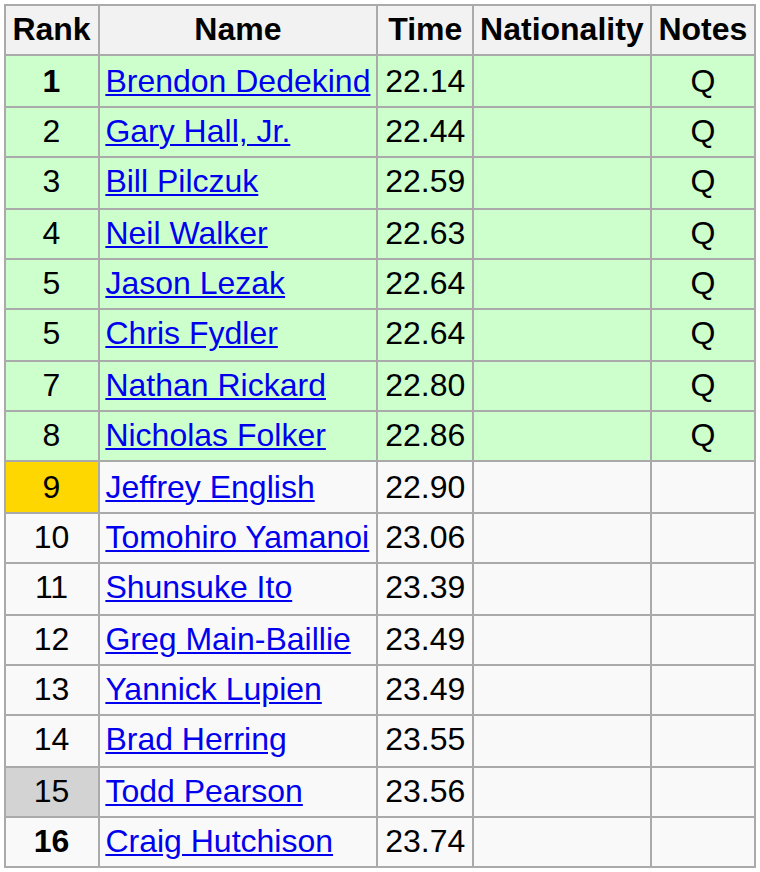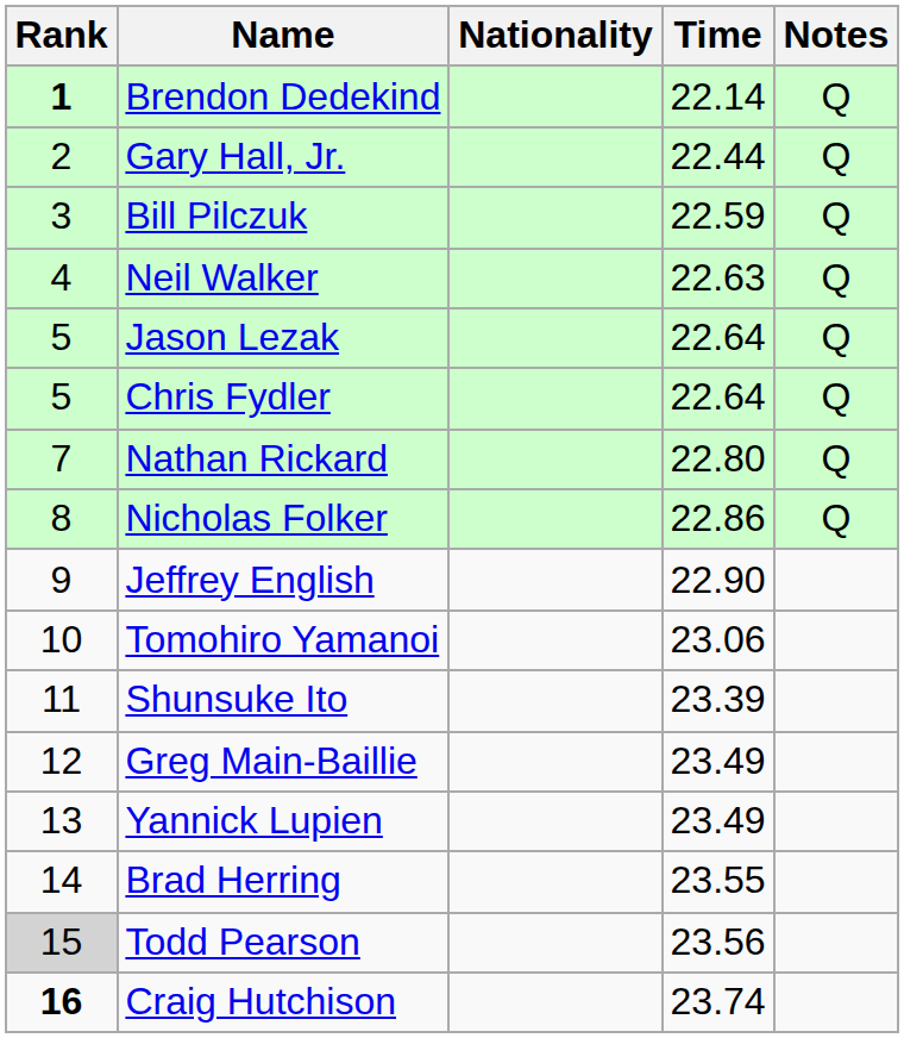 <table class="wikitable sortable" style="text-align:center">
 <tr>
 <th>Rank</th>
 <th>Name</th>
+<th>Nationality</th>
 <th>Time</th>
-<th>Nationality</th>
 <th>Notes</th>
 </tr>
 <tr bgcolor=ccffcc>
 <td><strong>1</strong></td>
 <td align=left><a href='#'>Brendon Dedekind</a></td>
+<td align=left></td>
 <td>22.14</td>
-<td align=left></td>
 <td>Q</td>
 </tr>
 <tr bgcolor=ccffcc>
 <td>2</td>
 <td align=left><a href='#'>Gary Hall, Jr.</a></td>
+<td align=left></td>
 <td>22.44</td>
-<td align=left></td>
 <td>Q</td>
 </tr>
 <tr bgcolor=ccffcc>
 <td>3</td>
 <td align=left><a href='#'>Bill Pilczuk</a></td>
+<td align=left></td>
 <td>22.59</td>
-<td align=left></td>
 <td>Q</td>
 </tr>
 <tr bgcolor=ccffcc>
 <td>4</td>
 <td align=left><a href='#'>Neil Walker</a></td>
+<td align=left></td>
 <td>22.63</td>
-<td align=left></td>
 <td>Q</td>
 </tr>
 <tr bgcolor=ccffcc>
 <td>5</td>
 <td align=left><a href='#'>Jason Lezak</a></td>
+<td align=left></td>
 <td>22.64</td>
-<td align=left></td>
 <td>Q</td>
 </tr>
 <tr bgcolor=ccffcc>
 <td>5</td>
 <td align=left><a href='#'>Chris Fydler</a></td>
+<td align=left></td>
 <td>22.64</td>
-<td align=left></td>
 <td>Q</td>
 </tr>
 <tr bgcolor=ccffcc>
 <td>7</td>
 <td align=left><a href='#'>Nathan Rickard</a></td>
+<td align=left></td>
 <td>22.80</td>
-<td align=left></td>
 <td>Q</td>
 </tr>
 <tr bgcolor=ccffcc>
 <td>8</td>
 <td align=left><a href='#'>Nicholas Folker</a></td>
+<td align=left></td>
 <td>22.86</td>
-<td align=left></td>
 <td>Q</td>
 </tr>
 <tr>
-<td style="background: gold;">9</td>
+<td>9</td>
 <td align=left><a href='#'>Jeffrey English</a></td>
+<td align=left></td>
 <td>22.90</td>
-<td align=left></td>
 <td></td>
 </tr>
 <tr>
 <td>10</td>
 <td align=left><a href='#'>Tomohiro Yamanoi</a></td>
+<td align=left></td>
 <td>23.06</td>
-<td align=left></td>
 <td></td>
 </tr>
 <tr>
 <td>11</td>
 <td align=left><a href='#'>Shunsuke Ito</a></td>
+<td align=left></td>
 <td>23.39</td>
-<td align=left></td>
 <td></td>
 </tr>
 <tr>
 <td>12</td>
 <td align=left><a href='#'>Greg Main-Baillie</a></td>
+<td align=left></td>
 <td>23.49</td>
-<td align=left></td>
 <td></td>
 </tr>
 <tr>
 <td>13</td>
 <td align=left><a href='#'>Yannick Lupien</a></td>
+<td align=left></td>
 <td>23.49</td>
-<td align=left></td>
 <td></td>
 </tr>
 <tr>
 <td>14</td>
 <td align=left><a href='#'>Brad Herring</a></td>
+<td align=left></td>
 <td>23.55</td>
-<td align=left></td>
 <td></td>
 </tr>
 <tr>
 <td style="background: lightgrey;">15</td>
 <td align=left><a href='#'>Todd Pearson</a></td>
+<td align=left></td>
 <td>23.56</td>
-<td align=left></td>
 <td></td>
 </tr>
 <tr>
 <td><strong>16</strong></td>
 <td align=left><a href='#'>Craig Hutchison</a></td>
+<td align=left></td>
 <td>23.74</td>
-<td align=left></td>
 <td></td>
 </tr>
 </table>
